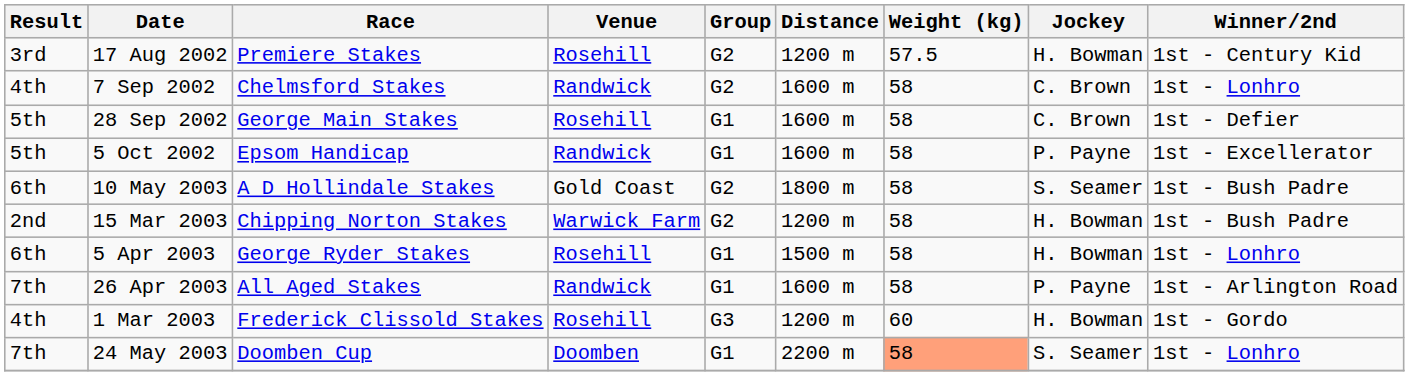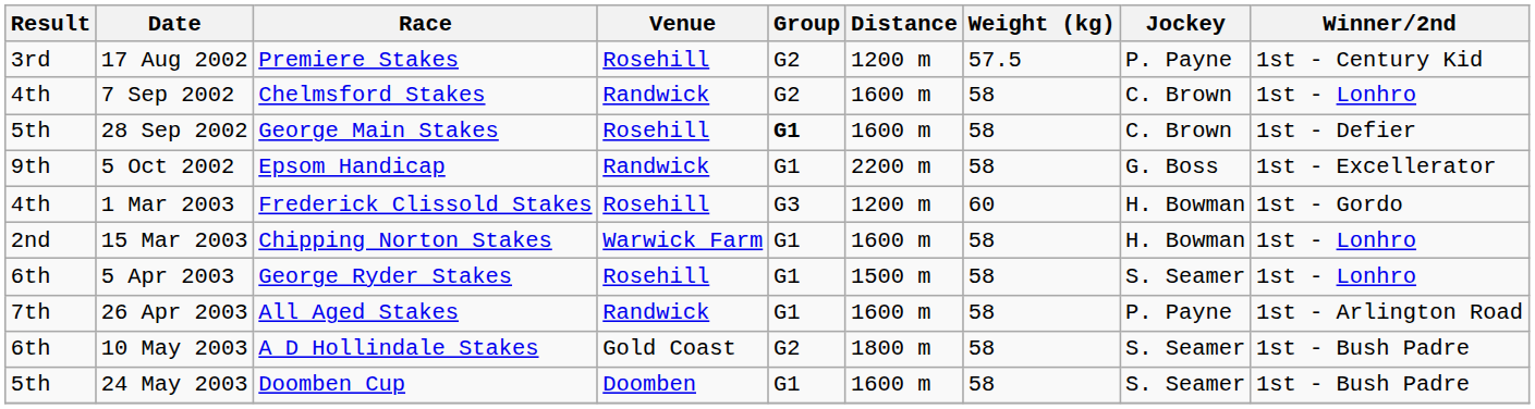 <table class="wikitable">
 <tr>
 <th>Result</th>
 <th>Date</th>
 <th>Race</th>
 <th>Venue</th>
 <th>Group</th>
 <th>Distance</th>
 <th>Weight (kg)</th>
 <th>Jockey</th>
 <th>Winner/2nd</th>
 </tr>
 <tr>
 <td>3rd</td>
 <td>17 Aug 2002</td>
 <td><a href='#'>Premiere Stakes</a></td>
 <td><a href='#'>Rosehill</a></td>
 <td>G2</td>
 <td>1200 m</td>
 <td>57.5</td>
-<td>H. Bowman</td>
+<td>P. Payne</td>
 <td>1st - Century Kid</td>
 </tr>
 <tr>
 <td>4th</td>
 <td>7 Sep 2002</td>
 <td><a href='#'>Chelmsford Stakes</a></td>
 <td><a href='#'>Randwick</a></td>
 <td>G2</td>
 <td>1600 m</td>
 <td>58</td>
 <td>C. Brown</td>
 <td>1st - <a href='#'>Lonhro</a></td>
 </tr>
 <tr>
 <td>5th</td>
 <td>28 Sep 2002</td>
 <td><a href='#'>George Main Stakes</a></td>
 <td><a href='#'>Rosehill</a></td>
-<td>G1</td>
+<td><strong>G1</strong></td>
 <td>1600 m</td>
 <td>58</td>
 <td>C. Brown</td>
 <td>1st - Defier</td>
 </tr>
 <tr>
-<td>5th</td>
+<td>9th</td>
 <td>5 Oct 2002</td>
 <td><a href='#'>Epsom Handicap</a></td>
 <td><a href='#'>Randwick</a></td>
 <td>G1</td>
-<td>1600 m</td>
+<td>2200 m</td>
 <td>58</td>
-<td>P. Payne</td>
+<td>G. Boss</td>
 <td>1st - Excellerator</td>
 </tr>
 <tr>
-<td>6th</td>
-<td>10 May 2003</td>
-<td><a href='#'>A D Hollindale Stakes</a></td>
-<td>Gold Coast</td>
-<td>G2</td>
-<td>1800 m</td>
-<td>58</td>
-<td>S. Seamer</td>
-<td>1st - Bush Padre</td>
+<td>4th</td>
+<td>1 Mar 2003</td>
+<td><a href='#'>Frederick Clissold Stakes</a></td>
+<td><a href='#'>Rosehill</a></td>
+<td>G3</td>
+<td>1200 m</td>
+<td>60</td>
+<td>H. Bowman</td>
+<td>1st - Gordo</td>
 </tr>
 <tr>
 <td>2nd</td>
 <td>15 Mar 2003</td>
 <td><a href='#'>Chipping Norton Stakes</a></td>
 <td><a href='#'>Warwick Farm</a></td>
-<td>G2</td>
-<td>1200 m</td>
+<td>G1</td>
+<td>1600 m</td>
 <td>58</td>
 <td>H. Bowman</td>
-<td>1st - Bush Padre</td>
+<td>1st - <a href='#'>Lonhro</a></td>
 </tr>
 <tr>
 <td>6th</td>
 <td>5 Apr 2003</td>
 <td><a href='#'>George Ryder Stakes</a></td>
 <td><a href='#'>Rosehill</a></td>
 <td>G1</td>
 <td>1500 m</td>
 <td>58</td>
-<td>H. Bowman</td>
+<td>S. Seamer</td>
 <td>1st - <a href='#'>Lonhro</a></td>
 </tr>
 <tr>
 <td>7th</td>
 <td>26 Apr 2003</td>
 <td><a href='#'>All Aged Stakes</a></td>
 <td><a href='#'>Randwick</a></td>
 <td>G1</td>
 <td>1600 m</td>
 <td>58</td>
 <td>P. Payne</td>
 <td>1st - Arlington Road</td>
 </tr>
 <tr>
-<td>4th</td>
-<td>1 Mar 2003</td>
-<td><a href='#'>Frederick Clissold Stakes</a></td>
-<td><a href='#'>Rosehill</a></td>
-<td>G3</td>
-<td>1200 m</td>
-<td>60</td>
-<td>H. Bowman</td>
-<td>1st - Gordo</td>
+<td>6th</td>
+<td>10 May 2003</td>
+<td><a href='#'>A D Hollindale Stakes</a></td>
+<td>Gold Coast</td>
+<td>G2</td>
+<td>1800 m</td>
+<td>58</td>
+<td>S. Seamer</td>
+<td>1st - Bush Padre</td>
 </tr>
 <tr>
-<td>7th</td>
+<td>5th</td>
 <td>24 May 2003</td>
 <td><a href='#'>Doomben Cup</a></td>
 <td><a href='#'>Doomben</a></td>
 <td>G1</td>
-<td>2200 m</td>
-<td style="background: lightsalmon;">58</td>
+<td>1600 m</td>
+<td>58</td>
 <td>S. Seamer</td>
-<td>1st - <a href='#'>Lonhro</a></td>
+<td>1st - Bush Padre</td>
 </tr>
 <tr>
 </tr>
 </table>
